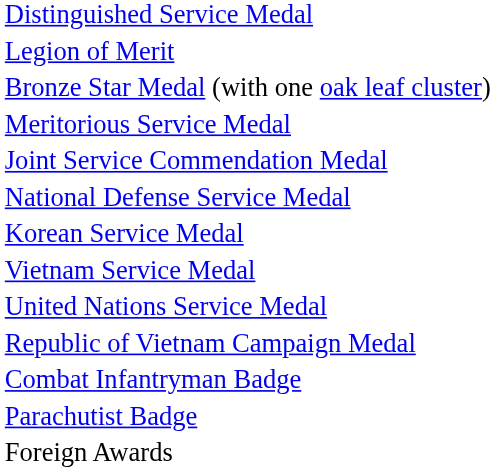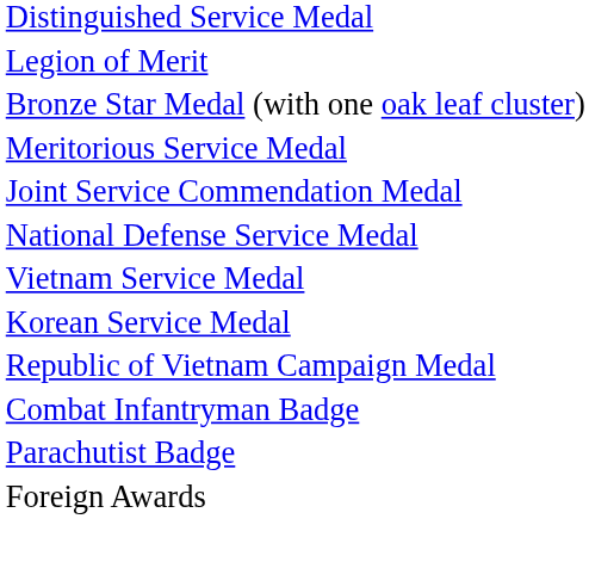 <table>
 <tr>
 <td></td>
 <td><a href='#'>Distinguished Service Medal</a></td>
 </tr>
 <tr>
 <td></td>
 <td><a href='#'>Legion of Merit</a></td>
 </tr>
 <tr>
 <td></td>
 <td><a href='#'>Bronze Star Medal</a> (with one <a href='#'>oak leaf cluster</a>)</td>
 </tr>
 <tr>
 <td></td>
 <td><a href='#'>Meritorious Service Medal</a></td>
 </tr>
 <tr>
 <td></td>
 <td><a href='#'>Joint Service Commendation Medal</a></td>
 </tr>
 <tr>
 <td></td>
 <td><a href='#'>National Defense Service Medal</a></td>
 </tr>
 <tr>
 <td></td>
-<td><a href='#'>Korean Service Medal</a></td>
-</tr>
-<tr>
-<td></td>
 <td><a href='#'>Vietnam Service Medal</a></td>
 </tr>
 <tr>
 <td></td>
-<td><a href='#'>United Nations Service Medal</a></td>
+<td><a href='#'>Korean Service Medal</a></td>
 </tr>
 <tr>
 <td></td>
 <td><a href='#'>Republic of Vietnam Campaign Medal</a></td>
 </tr>
 <tr>
 <td></td>
 <td><a href='#'>Combat Infantryman Badge</a></td>
 </tr>
 <tr>
 <td></td>
 <td><a href='#'>Parachutist Badge</a></td>
 </tr>
 <tr>
 <td></td>
 <td>Foreign Awards</td>
 </tr>
 <tr>
 <td>                   </td>
 </tr>
 </table>
